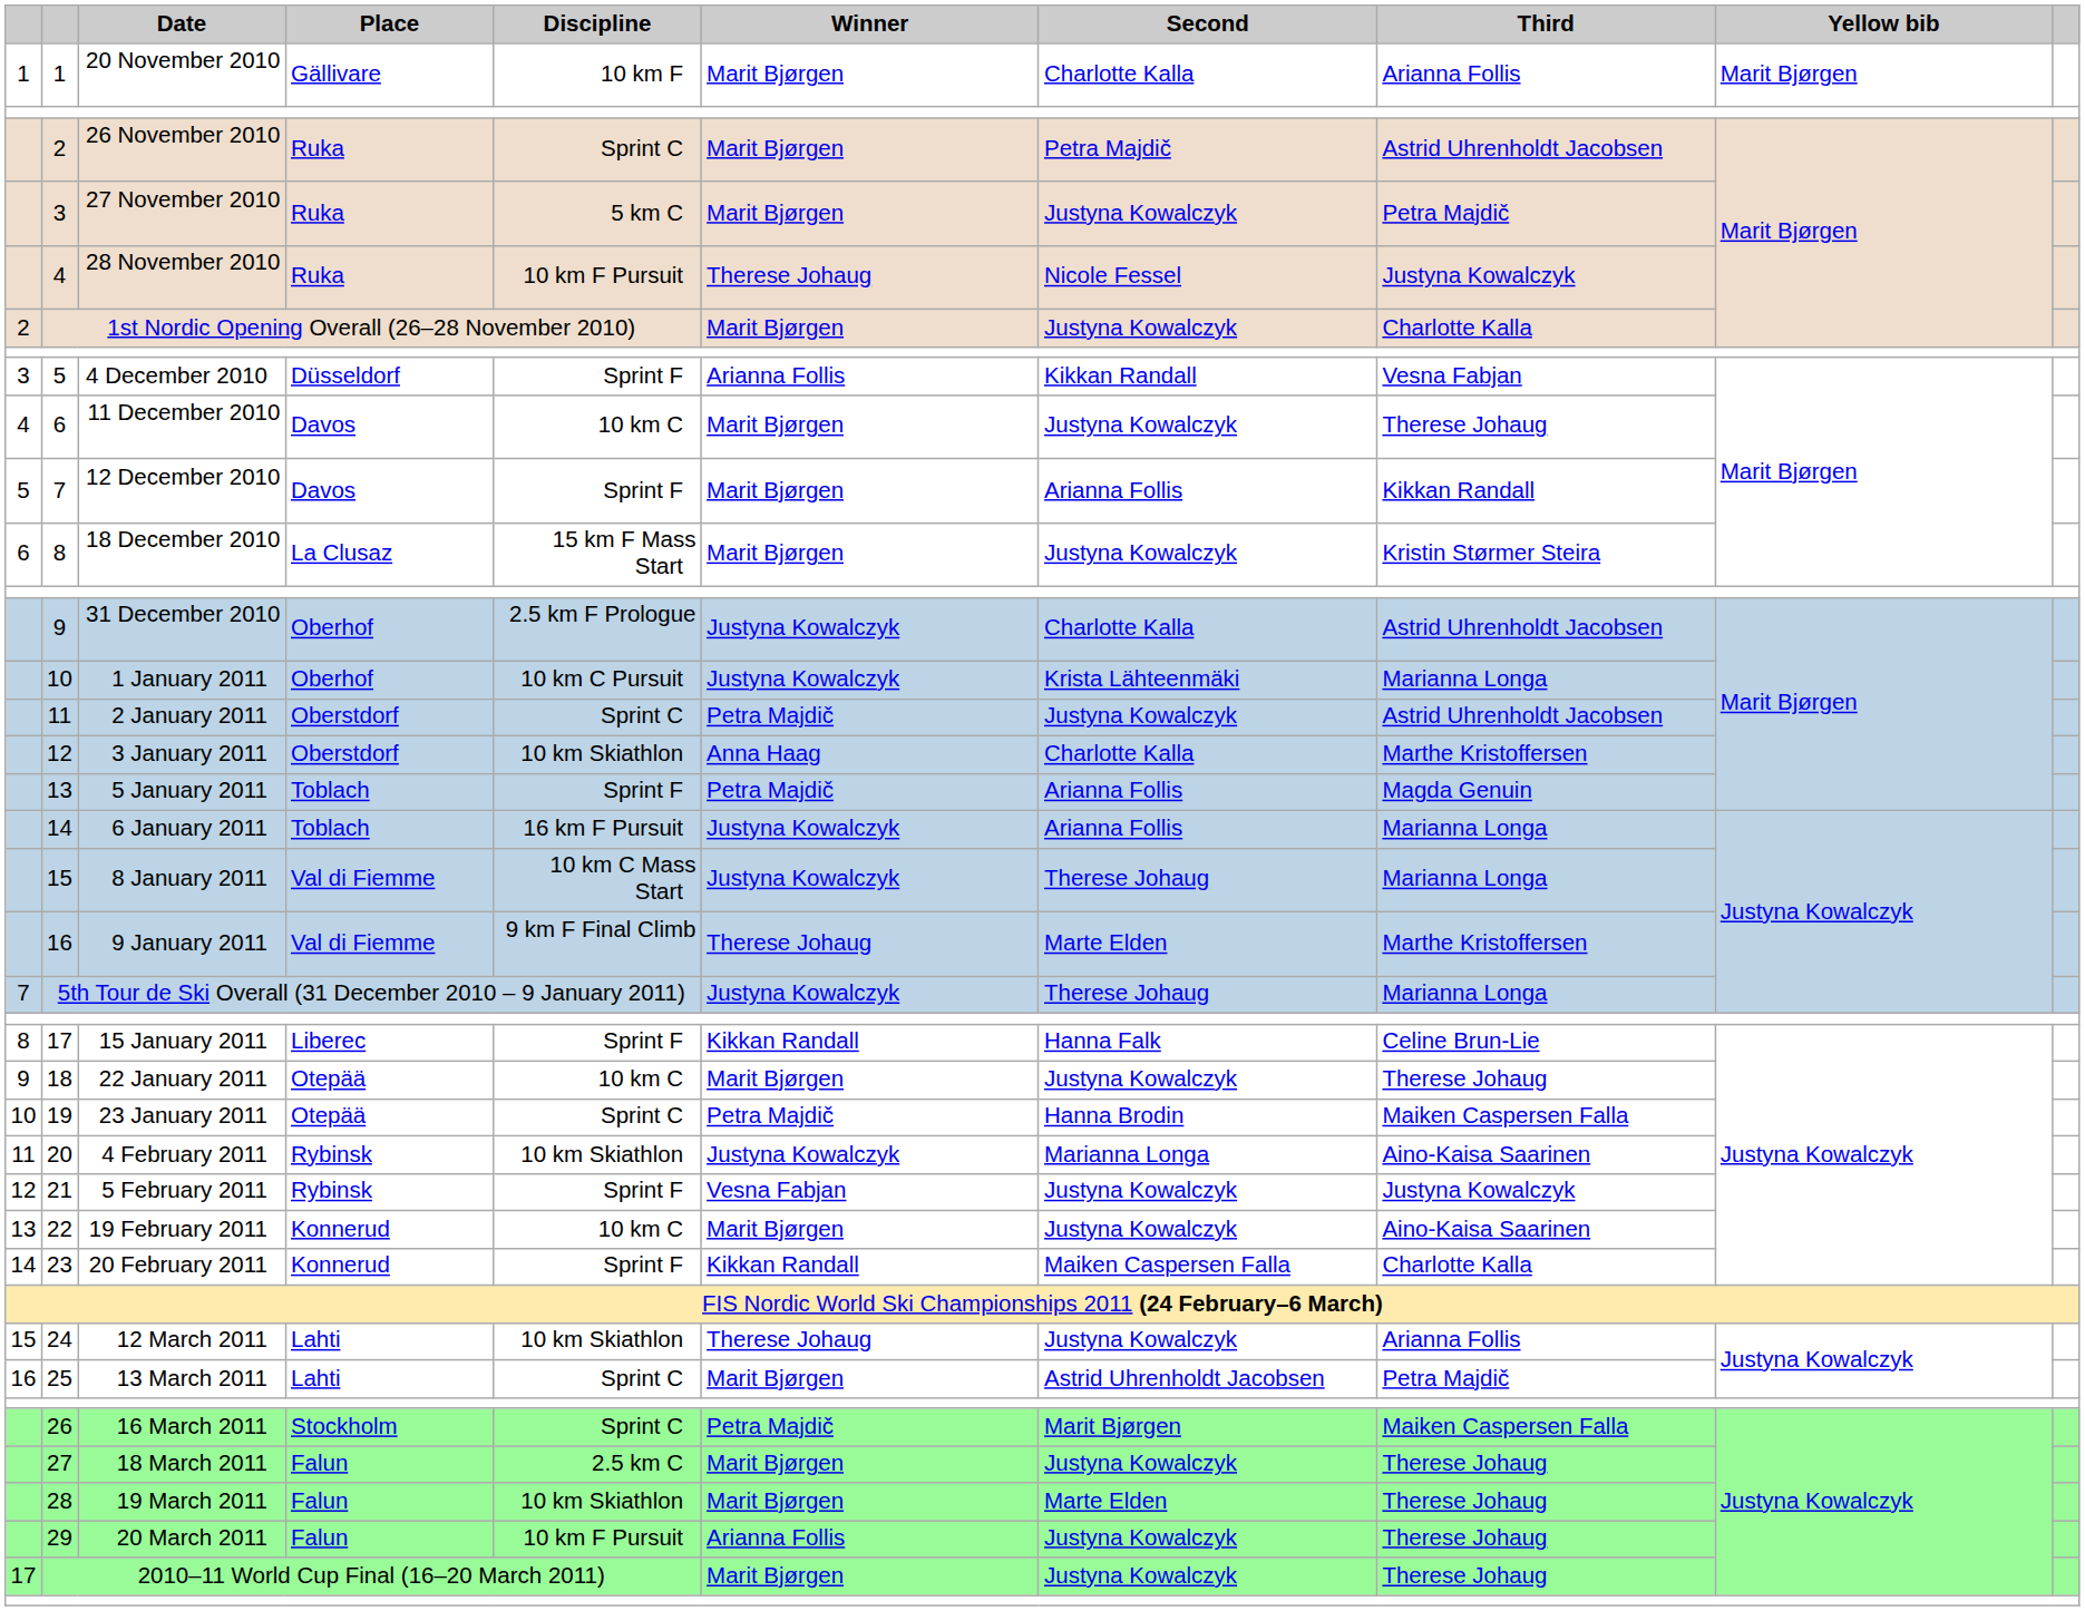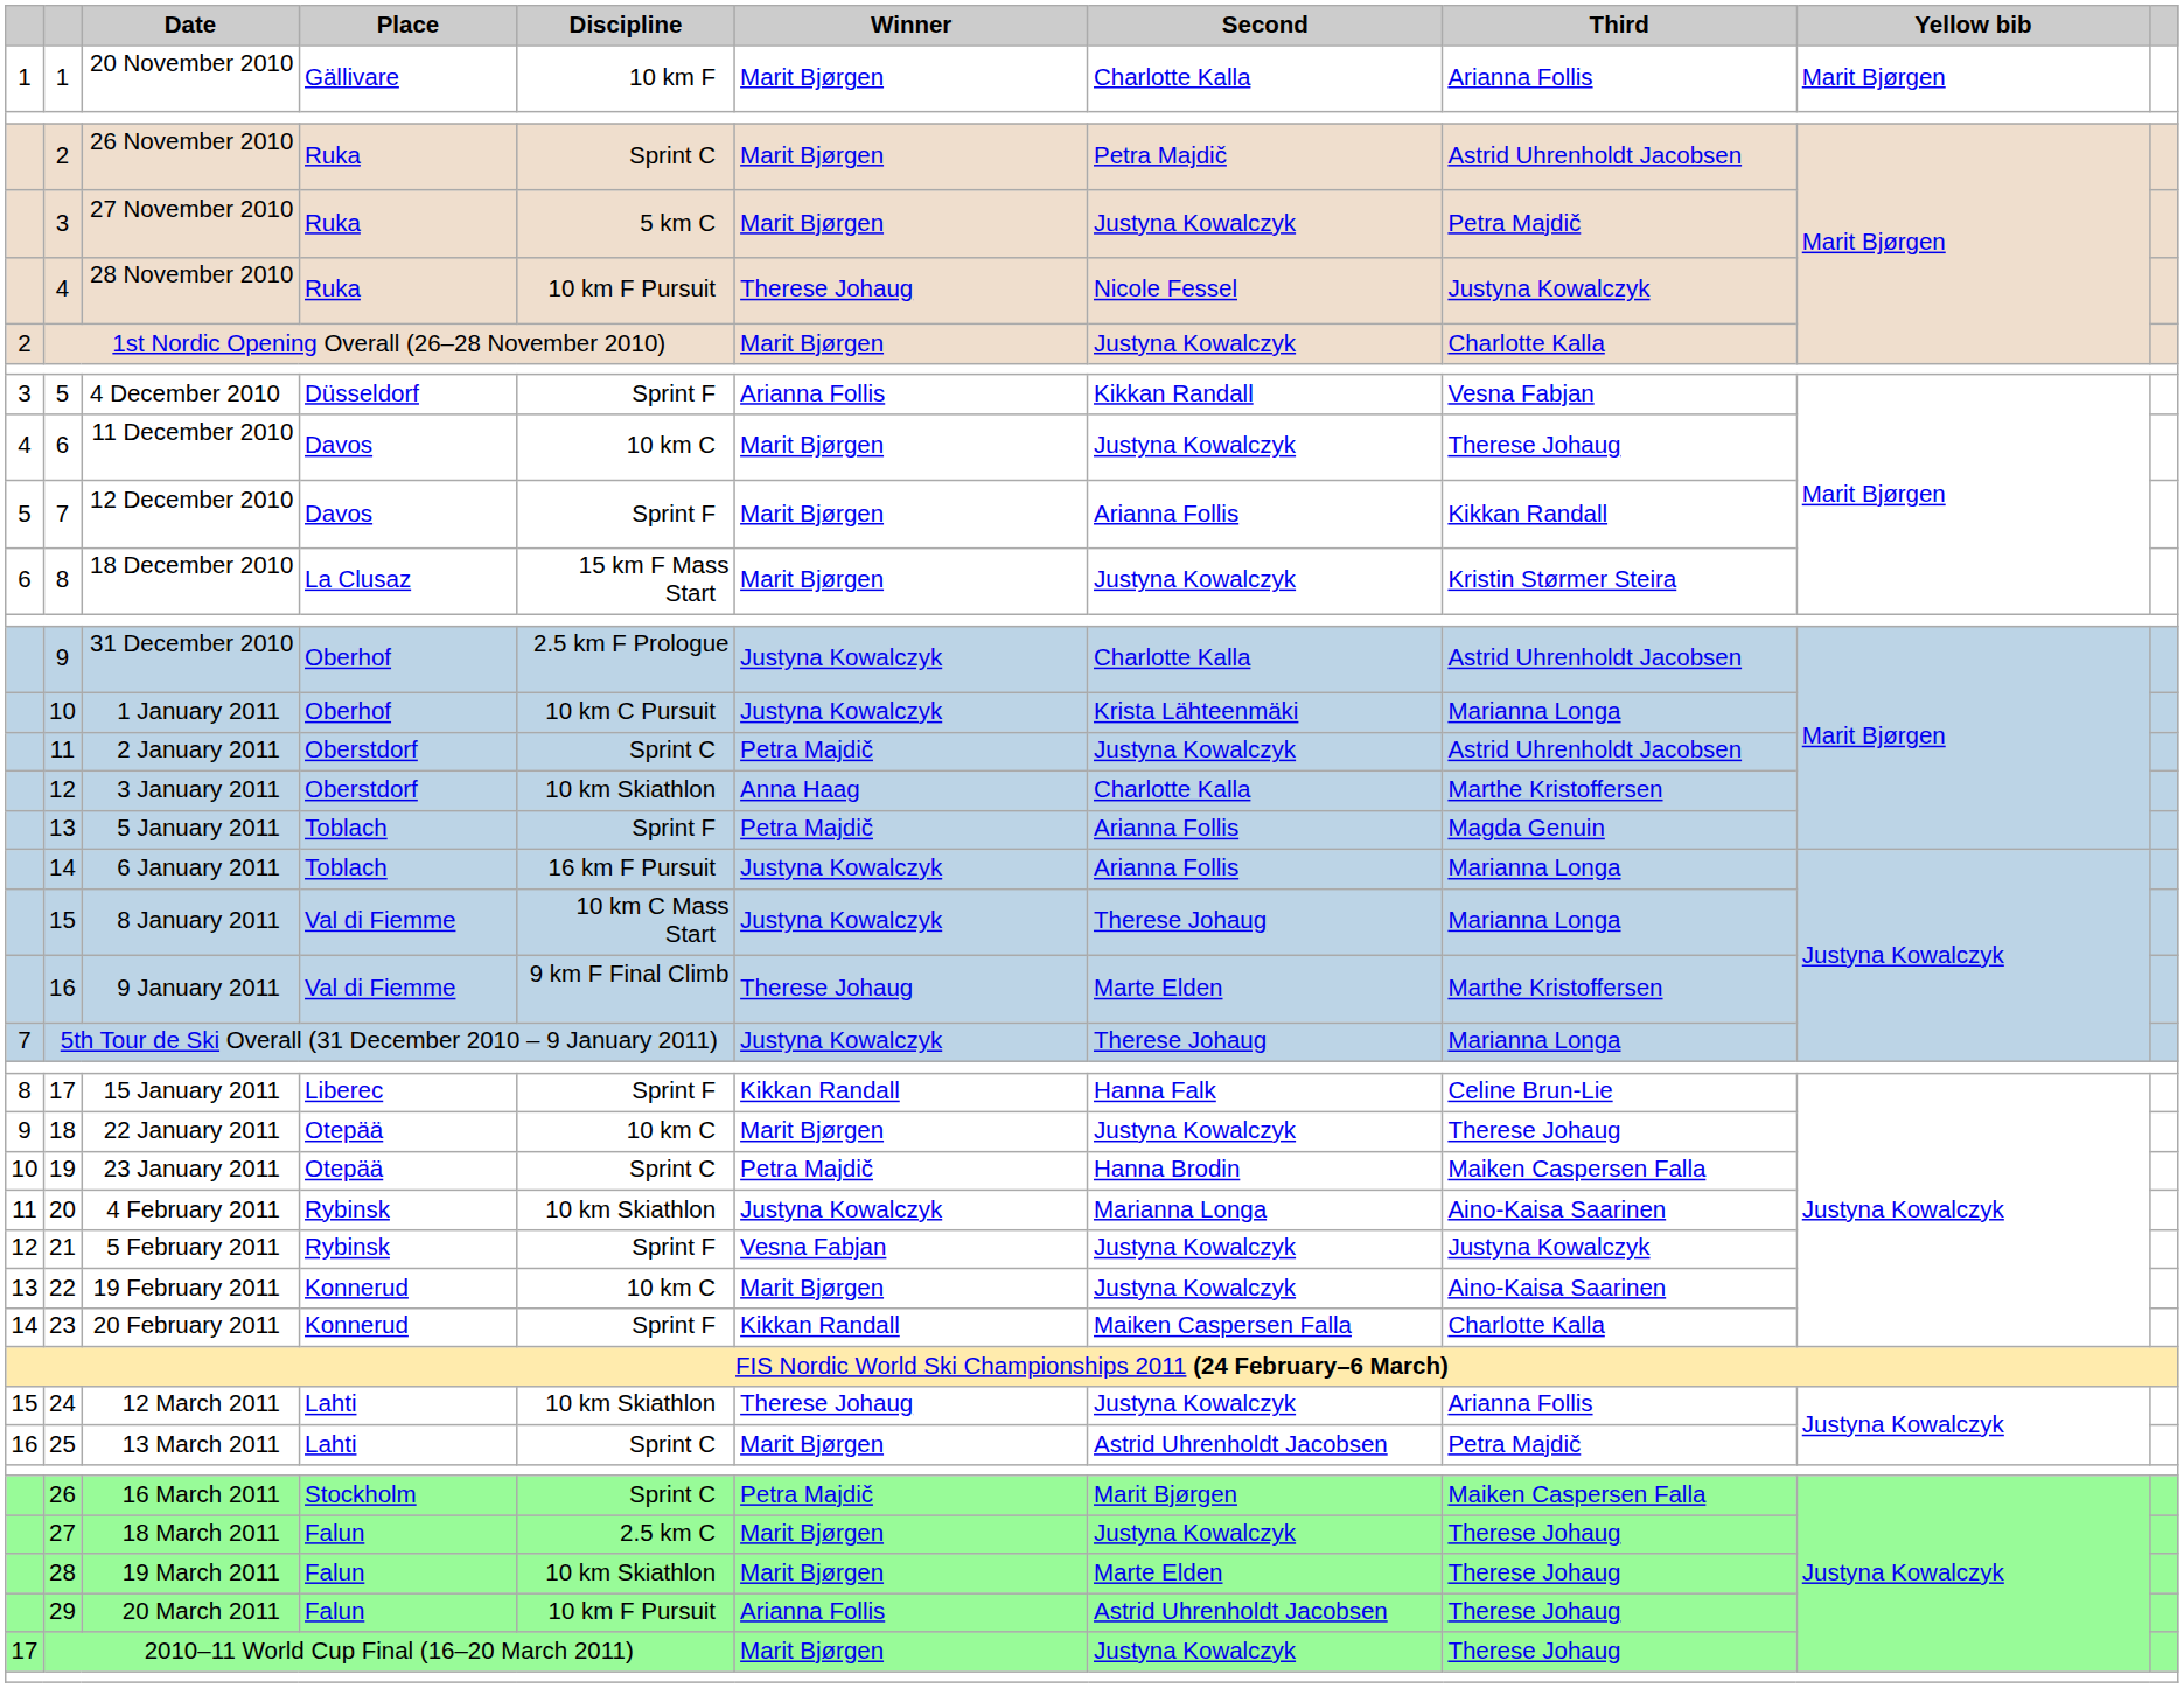 <table class="wikitable plainrowheaders" style="background:#fff; font-size:86%; line-height:16px; border:grey solid 1px; border-collapse:collapse;">
 <tr style="background:#ccc; text-align:center;">
 <th scope="col" style="background:#ccc; width=20 px;"></th>
 <th scope="col" style="background:#ccc; width=20 px;"></th>
 <th scope="col" style="background:#ccc; width:120px;">Date</th>
 <th scope="col" style="background:#ccc; width:120px;">Place</th>
 <th scope="col" style="background:#ccc; width:120px;">Discipline</th>
 <th scope="col" style="background:#ccc; width:200px;">Winner</th>
 <th scope="col" style="background:#ccc; width:200px;">Second</th>
 <th scope="col" style="background:#ccc; width:200px;">Third</th>
 <th scope="col" style="background:#ccc; width:200px;">Yellow bib</th>
 <th scope="col" style="background:#ccc; width:10px;"></th>
 </tr>
 <tr>
 <td align=center>1</td>
 <td align=center>1</td>
 <td align=right>20 November 2010  </td>
 <td> <a href='#'>Gällivare</a></td>
 <td align=right>10 km F  </td>
 <td> <a href='#'>Marit Bjørgen</a></td>
 <td> <a href='#'>Charlotte Kalla</a></td>
 <td> <a href='#'>Arianna Follis</a></td>
 <td> <a href='#'>Marit Bjørgen</a></td>
 <td></td>
 </tr>
 <tr>
 <td colspan="10"></td>
 </tr>
 <tr bgcolor=#EFDECD>
 <td></td>
 <td align=center>2</td>
 <td align=right>26 November 2010  </td>
 <td> <a href='#'>Ruka</a></td>
 <td align=right>Sprint C  </td>
 <td> <a href='#'>Marit Bjørgen</a></td>
 <td> <a href='#'>Petra Majdič</a></td>
 <td> <a href='#'>Astrid Uhrenholdt Jacobsen</a></td>
 <td rowspan=4> <a href='#'>Marit Bjørgen</a></td>
 <td></td>
 </tr>
 <tr bgcolor=#EFDECD>
 <td></td>
 <td align=center>3</td>
 <td align=right>27 November 2010  </td>
 <td> <a href='#'>Ruka</a></td>
 <td align=right>5 km C  </td>
 <td> <a href='#'>Marit Bjørgen</a></td>
 <td> <a href='#'>Justyna Kowalczyk</a></td>
 <td> <a href='#'>Petra Majdič</a></td>
 <td></td>
 </tr>
 <tr bgcolor=#EFDECD>
 <td></td>
 <td align=center>4</td>
 <td align=right>28 November 2010  </td>
 <td> <a href='#'>Ruka</a></td>
 <td align=right>10 km F Pursuit  </td>
 <td> <a href='#'>Therese Johaug</a></td>
 <td> <a href='#'>Nicole Fessel</a></td>
 <td> <a href='#'>Justyna Kowalczyk</a></td>
 <td></td>
 </tr>
 <tr bgcolor=#EFDECD>
 <td align=center>2</td>
 <td colspan="4" align=center><a href='#'>1st Nordic Opening</a> Overall (26–28 November 2010)</td>
 <td> <a href='#'>Marit Bjørgen</a></td>
 <td> <a href='#'>Justyna Kowalczyk</a></td>
 <td> <a href='#'>Charlotte Kalla</a></td>
 <td></td>
 </tr>
 <tr>
 <td colspan="10"></td>
 </tr>
 <tr>
 <td align=center>3</td>
 <td align=center>5</td>
 <td align=right>4 December 2010  </td>
 <td> <a href='#'>Düsseldorf</a></td>
 <td align=right>Sprint F  </td>
 <td> <a href='#'>Arianna Follis</a></td>
 <td> <a href='#'>Kikkan Randall</a></td>
 <td> <a href='#'>Vesna Fabjan</a></td>
 <td rowspan=4> <a href='#'>Marit Bjørgen</a></td>
 <td></td>
 </tr>
 <tr>
 <td align=center>4</td>
 <td align=center>6</td>
 <td align=right>11 December 2010  </td>
 <td> <a href='#'>Davos</a></td>
 <td align=right>10 km C  </td>
 <td> <a href='#'>Marit Bjørgen</a></td>
 <td> <a href='#'>Justyna Kowalczyk</a></td>
 <td> <a href='#'>Therese Johaug</a></td>
 <td></td>
 </tr>
 <tr>
 <td align=center>5</td>
 <td align=center>7</td>
 <td align=right>12 December 2010  </td>
 <td> <a href='#'>Davos</a></td>
 <td align=right>Sprint F  </td>
 <td> <a href='#'>Marit Bjørgen</a></td>
 <td> <a href='#'>Arianna Follis</a></td>
 <td> <a href='#'>Kikkan Randall</a></td>
 <td></td>
 </tr>
 <tr>
 <td align=center>6</td>
 <td align=center>8</td>
 <td align=right>18 December 2010  </td>
 <td> <a href='#'>La Clusaz</a></td>
 <td align=right>15 km F Mass Start  </td>
 <td> <a href='#'>Marit Bjørgen</a></td>
 <td> <a href='#'>Justyna Kowalczyk</a></td>
 <td> <a href='#'>Kristin Størmer Steira</a></td>
 <td></td>
 </tr>
 <tr>
 <td colspan="10"></td>
 </tr>
 <tr bgcolor=#BCD4E6>
 <td></td>
 <td align=center>9</td>
 <td align=right>31 December 2010  </td>
 <td> <a href='#'>Oberhof</a></td>
 <td align=right>2.5 km F Prologue  </td>
 <td> <a href='#'>Justyna Kowalczyk</a></td>
 <td> <a href='#'>Charlotte Kalla</a></td>
 <td> <a href='#'>Astrid Uhrenholdt Jacobsen</a></td>
 <td rowspan=5> <a href='#'>Marit Bjørgen</a></td>
 <td></td>
 </tr>
 <tr bgcolor=#BCD4E6>
 <td></td>
 <td align=center>10</td>
 <td align=right>1 January 2011  </td>
 <td> <a href='#'>Oberhof</a></td>
 <td align=right>10 km C Pursuit  </td>
 <td> <a href='#'>Justyna Kowalczyk</a></td>
 <td> <a href='#'>Krista Lähteenmäki</a></td>
 <td> <a href='#'>Marianna Longa</a></td>
 <td></td>
 </tr>
 <tr bgcolor=#BCD4E6>
 <td></td>
 <td align=center>11</td>
 <td align=right>2 January 2011  </td>
 <td> <a href='#'>Oberstdorf</a></td>
 <td align=right>Sprint C  </td>
 <td> <a href='#'>Petra Majdič</a></td>
 <td> <a href='#'>Justyna Kowalczyk</a></td>
 <td> <a href='#'>Astrid Uhrenholdt Jacobsen</a></td>
 <td></td>
 </tr>
 <tr bgcolor=#BCD4E6>
 <td></td>
 <td align=center>12</td>
 <td align=right>3 January 2011  </td>
 <td> <a href='#'>Oberstdorf</a></td>
 <td align=right>10 km Skiathlon  </td>
 <td> <a href='#'>Anna Haag</a></td>
 <td> <a href='#'>Charlotte Kalla</a></td>
 <td> <a href='#'>Marthe Kristoffersen</a></td>
 <td></td>
 </tr>
 <tr bgcolor=#BCD4E6>
 <td></td>
 <td align=center>13</td>
 <td align=right>5 January 2011  </td>
 <td> <a href='#'>Toblach</a></td>
 <td align=right>Sprint F  </td>
 <td> <a href='#'>Petra Majdič</a></td>
 <td> <a href='#'>Arianna Follis</a></td>
 <td> <a href='#'>Magda Genuin</a></td>
 <td></td>
 </tr>
 <tr bgcolor=#BCD4E6>
 <td></td>
 <td align=center>14</td>
 <td align=right>6 January 2011  </td>
 <td> <a href='#'>Toblach</a></td>
 <td align=right>16 km F Pursuit  </td>
 <td> <a href='#'>Justyna Kowalczyk</a></td>
 <td> <a href='#'>Arianna Follis</a></td>
 <td> <a href='#'>Marianna Longa</a></td>
 <td rowspan=4> <a href='#'>Justyna Kowalczyk</a></td>
 <td></td>
 </tr>
 <tr bgcolor=#BCD4E6>
 <td></td>
 <td align=center>15</td>
 <td align=right>8 January 2011  </td>
 <td> <a href='#'>Val di Fiemme</a></td>
 <td align=right>10 km C Mass Start  </td>
 <td> <a href='#'>Justyna Kowalczyk</a></td>
 <td> <a href='#'>Therese Johaug</a></td>
 <td> <a href='#'>Marianna Longa</a></td>
 <td></td>
 </tr>
 <tr bgcolor=#BCD4E6>
 <td></td>
 <td align=center>16</td>
 <td align=right>9 January 2011  </td>
 <td> <a href='#'>Val di Fiemme</a></td>
 <td align=right>9 km F Final Climb  </td>
 <td> <a href='#'>Therese Johaug</a></td>
 <td> <a href='#'>Marte Elden</a></td>
 <td> <a href='#'>Marthe Kristoffersen</a></td>
 <td></td>
 </tr>
 <tr bgcolor=#BCD4E6>
 <td align=center>7</td>
 <td colspan="4" align=center><a href='#'>5th Tour de Ski</a> Overall  (31 December 2010 – 9 January 2011)</td>
 <td> <a href='#'>Justyna Kowalczyk</a></td>
 <td> <a href='#'>Therese Johaug</a></td>
 <td> <a href='#'>Marianna Longa</a></td>
 <td></td>
 </tr>
 <tr>
 <td colspan="10"></td>
 </tr>
 <tr>
 <td align=center>8</td>
 <td align=center>17</td>
 <td align=right>15 January 2011  </td>
 <td> <a href='#'>Liberec</a></td>
 <td align=right>Sprint F  </td>
 <td> <a href='#'>Kikkan Randall</a></td>
 <td> <a href='#'>Hanna Falk</a></td>
 <td> <a href='#'>Celine Brun-Lie</a></td>
 <td rowspan=7> <a href='#'>Justyna Kowalczyk</a></td>
 <td></td>
 </tr>
 <tr>
 <td align=center>9</td>
 <td align=center>18</td>
 <td align=right>22 January 2011  </td>
 <td> <a href='#'>Otepää</a></td>
 <td align=right>10 km C  </td>
 <td> <a href='#'>Marit Bjørgen</a></td>
 <td> <a href='#'>Justyna Kowalczyk</a></td>
 <td> <a href='#'>Therese Johaug</a></td>
 <td></td>
 </tr>
 <tr>
 <td align=center>10</td>
 <td align=center>19</td>
 <td align=right>23 January 2011  </td>
 <td> <a href='#'>Otepää</a></td>
 <td align=right>Sprint C  </td>
 <td> <a href='#'>Petra Majdič</a></td>
 <td> <a href='#'>Hanna Brodin</a></td>
 <td> <a href='#'>Maiken Caspersen Falla</a></td>
 <td></td>
 </tr>
 <tr>
 <td align=center>11</td>
 <td align=center>20</td>
 <td align=right>4 February 2011  </td>
 <td> <a href='#'>Rybinsk</a></td>
 <td align=right>10 km Skiathlon  </td>
 <td> <a href='#'>Justyna Kowalczyk</a></td>
 <td> <a href='#'>Marianna Longa</a></td>
 <td> <a href='#'>Aino-Kaisa Saarinen</a></td>
 <td></td>
 </tr>
 <tr>
 <td align=center>12</td>
 <td align=center>21</td>
 <td align=right>5 February 2011  </td>
 <td> <a href='#'>Rybinsk</a></td>
 <td align=right>Sprint F  </td>
 <td> <a href='#'>Vesna Fabjan</a></td>
 <td> <a href='#'>Justyna Kowalczyk</a></td>
 <td> <a href='#'>Justyna Kowalczyk</a></td>
 <td></td>
 </tr>
 <tr>
 <td align=center>13</td>
 <td align=center>22</td>
 <td align=right>19 February 2011  </td>
 <td> <a href='#'>Konnerud</a></td>
 <td align=right>10 km C  </td>
 <td> <a href='#'>Marit Bjørgen</a></td>
 <td> <a href='#'>Justyna Kowalczyk</a></td>
 <td> <a href='#'>Aino-Kaisa Saarinen</a></td>
 <td></td>
 </tr>
 <tr>
 <td align=center>14</td>
 <td align=center>23</td>
 <td align=right>20 February 2011  </td>
 <td> <a href='#'>Konnerud</a></td>
 <td align=right>Sprint F  </td>
 <td> <a href='#'>Kikkan Randall</a></td>
 <td> <a href='#'>Maiken Caspersen Falla</a></td>
 <td> <a href='#'>Charlotte Kalla</a></td>
 <td></td>
 </tr>
 <tr style="background:#FFEBAD">
 <td colspan="10" align="center"><a href='#'>FIS Nordic World Ski Championships 2011</a> <strong>(24 February–6 March)</strong></td>
 </tr>
 <tr>
 <td align=center>15</td>
 <td align=center>24</td>
 <td align=right>12 March 2011  </td>
 <td> <a href='#'>Lahti</a></td>
 <td align=right>10 km Skiathlon  </td>
 <td> <a href='#'>Therese Johaug</a></td>
 <td> <a href='#'>Justyna Kowalczyk</a></td>
 <td> <a href='#'>Arianna Follis</a></td>
 <td rowspan=2> <a href='#'>Justyna Kowalczyk</a></td>
 <td></td>
 </tr>
 <tr>
 <td align=center>16</td>
 <td align=center>25</td>
 <td align=right>13 March 2011  </td>
 <td> <a href='#'>Lahti</a></td>
 <td align=right>Sprint C  </td>
 <td> <a href='#'>Marit Bjørgen</a></td>
 <td> <a href='#'>Astrid Uhrenholdt Jacobsen</a></td>
 <td> <a href='#'>Petra Majdič</a></td>
 <td></td>
 </tr>
 <tr>
 <td colspan="10"></td>
 </tr>
 <tr bgcolor="#98FB98">
 <td></td>
 <td align=center>26</td>
 <td align=right>16 March 2011  </td>
 <td> <a href='#'>Stockholm</a></td>
 <td align=right>Sprint C  </td>
 <td> <a href='#'>Petra Majdič</a></td>
 <td> <a href='#'>Marit Bjørgen</a></td>
 <td> <a href='#'>Maiken Caspersen Falla</a></td>
 <td rowspan=5> <a href='#'>Justyna Kowalczyk</a></td>
 <td></td>
 </tr>
 <tr bgcolor="#98FB98">
 <td></td>
 <td align=center>27</td>
 <td align=right>18 March 2011  </td>
 <td> <a href='#'>Falun</a></td>
 <td align=right>2.5 km C  </td>
 <td> <a href='#'>Marit Bjørgen</a></td>
 <td> <a href='#'>Justyna Kowalczyk</a></td>
 <td> <a href='#'>Therese Johaug</a></td>
 <td></td>
 </tr>
 <tr bgcolor="#98FB98">
 <td></td>
 <td align=center>28</td>
 <td align=right>19 March 2011  </td>
 <td> <a href='#'>Falun</a></td>
 <td align=right>10 km Skiathlon  </td>
 <td> <a href='#'>Marit Bjørgen</a></td>
 <td> <a href='#'>Marte Elden</a></td>
 <td> <a href='#'>Therese Johaug</a></td>
 <td></td>
 </tr>
 <tr bgcolor="#98FB98">
 <td></td>
 <td align=center>29</td>
 <td align=right>20 March 2011  </td>
 <td> <a href='#'>Falun</a></td>
 <td align=right>10 km F Pursuit  </td>
 <td> <a href='#'>Arianna Follis</a></td>
-<td> <a href='#'>Justyna Kowalczyk</a></td>
+<td> <a href='#'>Astrid Uhrenholdt Jacobsen</a></td>
 <td> <a href='#'>Therese Johaug</a></td>
 <td></td>
 </tr>
 <tr bgcolor="#98FB98">
 <td align=center>17</td>
 <td colspan="4" align=center>2010–11 World Cup Final (16–20 March 2011)</td>
 <td> <a href='#'>Marit Bjørgen</a></td>
 <td> <a href='#'>Justyna Kowalczyk</a></td>
 <td> <a href='#'>Therese Johaug</a></td>
 <td></td>
 </tr>
 <tr>
 <td colspan="10"></td>
 </tr>
 </table>
